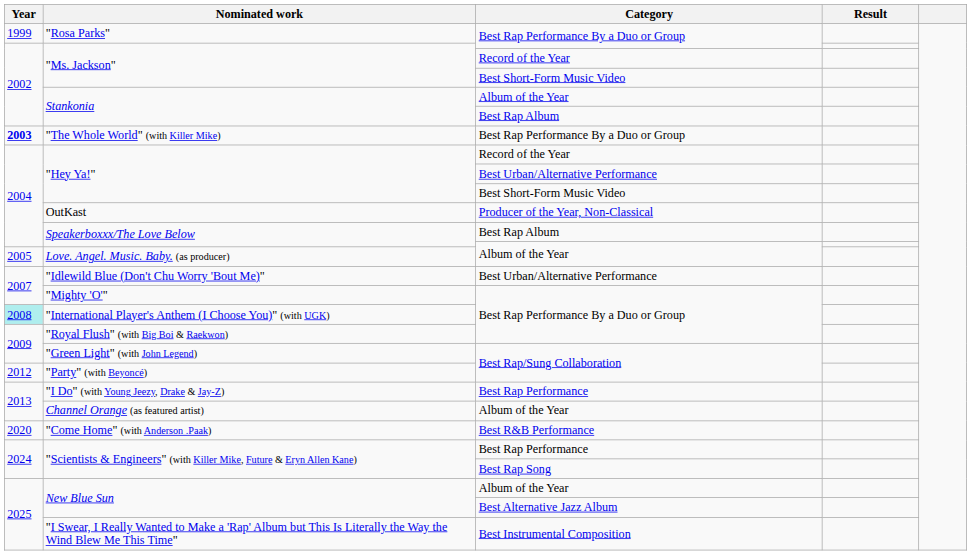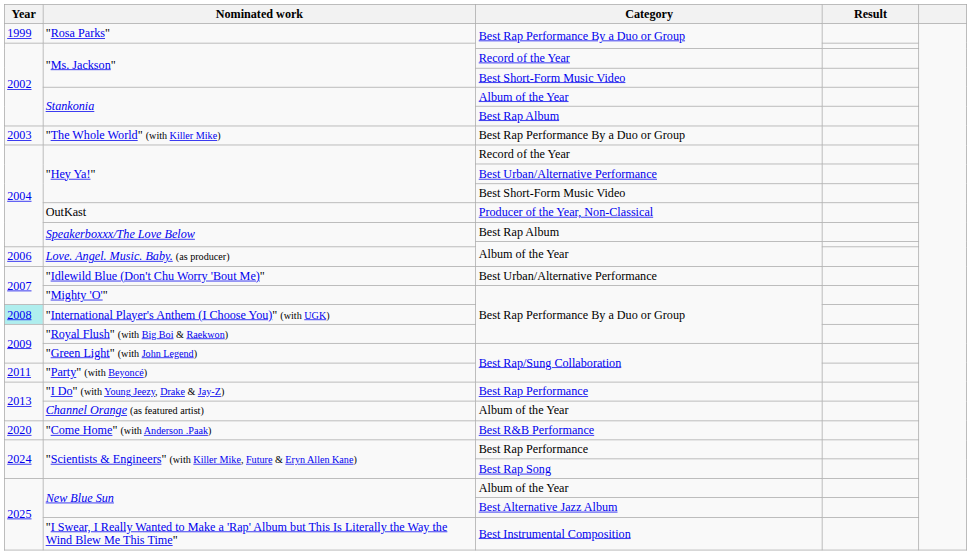 <table class="wikitable" style="width:80%;">
 <tr>
 <th style="width:4%;">Year</th>
 <th style="width:45%;">Nominated work</th>
 <th style="width:36%;">Category</th>
 <th style="width:10%;">Result</th>
 <th width=5%></th>
 </tr>
 <tr>
 <td><a href='#'>1999</a></td>
 <td rowspan="1">"<a href='#'>Rosa Parks</a>"</td>
 <td rowspan="2"><a href='#'>Best Rap Performance By a Duo or Group</a></td>
 <td></td>
 <td rowspan="28" align="center"></td>
 </tr>
 <tr>
 <td rowspan="5"><a href='#'>2002</a></td>
 <td rowspan="3">"<a href='#'>Ms. Jackson</a>"</td>
 <td></td>
 </tr>
 <tr>
 <td><a href='#'>Record of the Year</a></td>
 <td></td>
 </tr>
 <tr>
 <td><a href='#'>Best Short-Form Music Video</a></td>
 <td></td>
 </tr>
 <tr>
 <td rowspan="2"><em><a href='#'>Stankonia</a></em></td>
 <td><a href='#'>Album of the Year</a></td>
 <td></td>
 </tr>
 <tr>
 <td><a href='#'>Best Rap Album</a></td>
 <td></td>
 </tr>
 <tr>
-<td><strong><a href='#'>2003</a></strong></td>
+<td><a href='#'>2003</a></td>
 <td>"<a href='#'>The Whole World</a>" <small>(with <a href='#'>Killer Mike</a>)</small></td>
 <td>Best Rap Performance By a Duo or Group</td>
 <td></td>
 </tr>
 <tr>
 <td rowspan="6"><a href='#'>2004</a></td>
 <td rowspan="3">"<a href='#'>Hey Ya!</a>"</td>
 <td>Record of the Year</td>
 <td></td>
 </tr>
 <tr>
 <td><a href='#'>Best Urban/Alternative Performance</a></td>
 <td></td>
 </tr>
 <tr>
 <td>Best Short-Form Music Video</td>
 <td></td>
 </tr>
 <tr>
 <td>OutKast</td>
 <td><a href='#'>Producer of the Year, Non-Classical</a></td>
 <td></td>
 </tr>
 <tr>
 <td rowspan="2"><em><a href='#'>Speakerboxxx/The Love Below</a></em></td>
 <td>Best Rap Album</td>
 <td></td>
 </tr>
 <tr>
 <td rowspan="2">Album of the Year</td>
 <td></td>
 </tr>
 <tr>
-<td><a href='#'>2005</a></td>
+<td><a href='#'>2006</a></td>
 <td><em><a href='#'>Love. Angel. Music. Baby.</a></em> <small>(as producer)</small></td>
 <td></td>
 </tr>
 <tr>
 <td rowspan="2"><a href='#'>2007</a></td>
 <td>"<a href='#'>Idlewild Blue (Don't Chu Worry 'Bout Me)</a>"</td>
 <td>Best Urban/Alternative Performance</td>
 <td></td>
 </tr>
 <tr>
 <td>"<a href='#'>Mighty 'O'</a>"</td>
 <td rowspan="3">Best Rap Performance By a Duo or Group</td>
 <td></td>
 </tr>
 <tr>
 <td style="background: paleturquoise;"><a href='#'>2008</a></td>
 <td>"<a href='#'>International Player's Anthem (I Choose You)</a>" <small>(with <a href='#'>UGK</a>)</small></td>
 <td></td>
 </tr>
 <tr>
 <td rowspan="2"><a href='#'>2009</a></td>
 <td>"<a href='#'>Royal Flush</a>" <small>(with <a href='#'>Big Boi</a> & <a href='#'>Raekwon</a>)</small></td>
 <td></td>
 </tr>
 <tr>
 <td>"<a href='#'>Green Light</a>" <small>(with <a href='#'>John Legend</a>)</small></td>
 <td rowspan="2"><a href='#'>Best Rap/Sung Collaboration</a></td>
 <td></td>
 </tr>
 <tr>
-<td><a href='#'>2012</a></td>
+<td><a href='#'>2011</a></td>
 <td>"<a href='#'>Party</a>" <small>(with <a href='#'>Beyoncé</a>)</small></td>
 <td></td>
 </tr>
 <tr>
 <td rowspan="2"><a href='#'>2013</a></td>
 <td>"<a href='#'>I Do</a>" <small>(with <a href='#'>Young Jeezy</a>, <a href='#'>Drake</a> & <a href='#'>Jay-Z</a>)</small></td>
 <td><a href='#'>Best Rap Performance</a></td>
 <td></td>
 </tr>
 <tr>
 <td><em><a href='#'>Channel Orange</a></em> <small>(as featured artist)</small></td>
 <td>Album of the Year</td>
 <td></td>
 </tr>
 <tr>
 <td><a href='#'>2020</a></td>
 <td>"<a href='#'>Come Home</a>" <small>(with <a href='#'>Anderson .Paak</a>)</small></td>
 <td><a href='#'>Best R&B Performance</a></td>
 <td></td>
 </tr>
 <tr>
 <td rowspan="2"><a href='#'>2024</a></td>
 <td rowspan="2">"<a href='#'>Scientists & Engineers</a>" <small>(with <a href='#'>Killer Mike</a>, <a href='#'>Future</a> & <a href='#'>Eryn Allen Kane</a>)</small></td>
 <td>Best Rap Performance</td>
 <td></td>
 </tr>
 <tr>
 <td><a href='#'>Best Rap Song</a></td>
 <td></td>
 </tr>
 <tr>
 <td rowspan="3"><a href='#'>2025</a></td>
 <td rowspan="2"><em><a href='#'>New Blue Sun</a></em></td>
 <td>Album of the Year</td>
 <td></td>
 </tr>
 <tr>
 <td><a href='#'>Best Alternative Jazz Album</a></td>
 <td></td>
 </tr>
 <tr>
 <td>"<a href='#'>I Swear, I Really Wanted to Make a 'Rap' Album but This Is Literally the Way the Wind Blew Me This Time</a>"</td>
 <td><a href='#'>Best Instrumental Composition</a></td>
 <td></td>
 </tr>
 </table>
